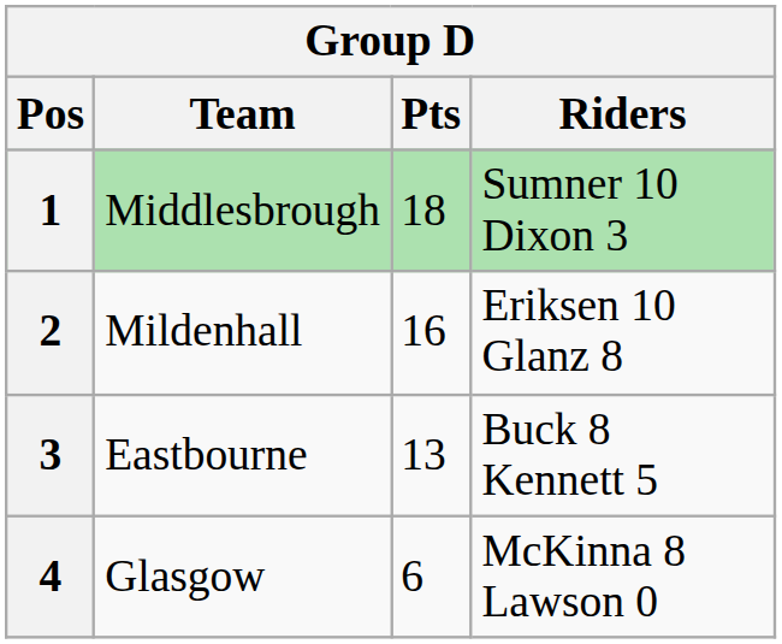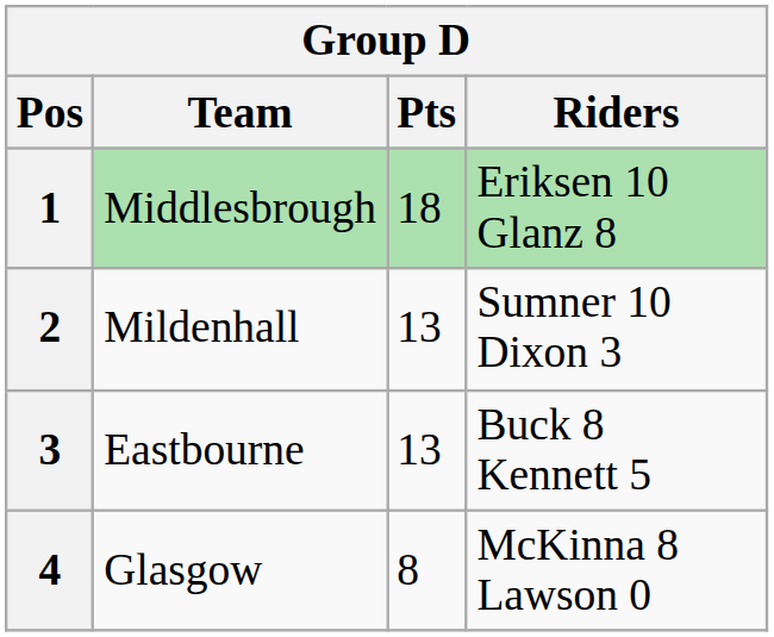 <table class="wikitable">
 <tr>
 <th colspan="4">Group D</th>
 </tr>
 <tr>
 <th width=20>Pos</th>
 <th width=80>Team</th>
 <th width=20>Pts</th>
 <th width=100>Riders</th>
 </tr>
 <tr style="background:#ACE1AF;">
 <th>1</th>
 <td>Middlesbrough</td>
 <td>18</td>
-<td>Sumner 10<br>Dixon 3</td>
+<td>Eriksen 10<br>Glanz 8</td>
 </tr>
 <tr>
 <th>2</th>
 <td>Mildenhall</td>
-<td>16</td>
-<td>Eriksen 10<br>Glanz 8</td>
+<td>13</td>
+<td>Sumner 10<br>Dixon 3</td>
 </tr>
 <tr>
 <th>3</th>
 <td>Eastbourne</td>
 <td>13</td>
 <td>Buck 8<br>Kennett 5</td>
 </tr>
 <tr>
 <th>4</th>
 <td>Glasgow</td>
-<td>6</td>
+<td>8</td>
 <td>McKinna 8<br>Lawson 0</td>
 </tr>
 </table>
